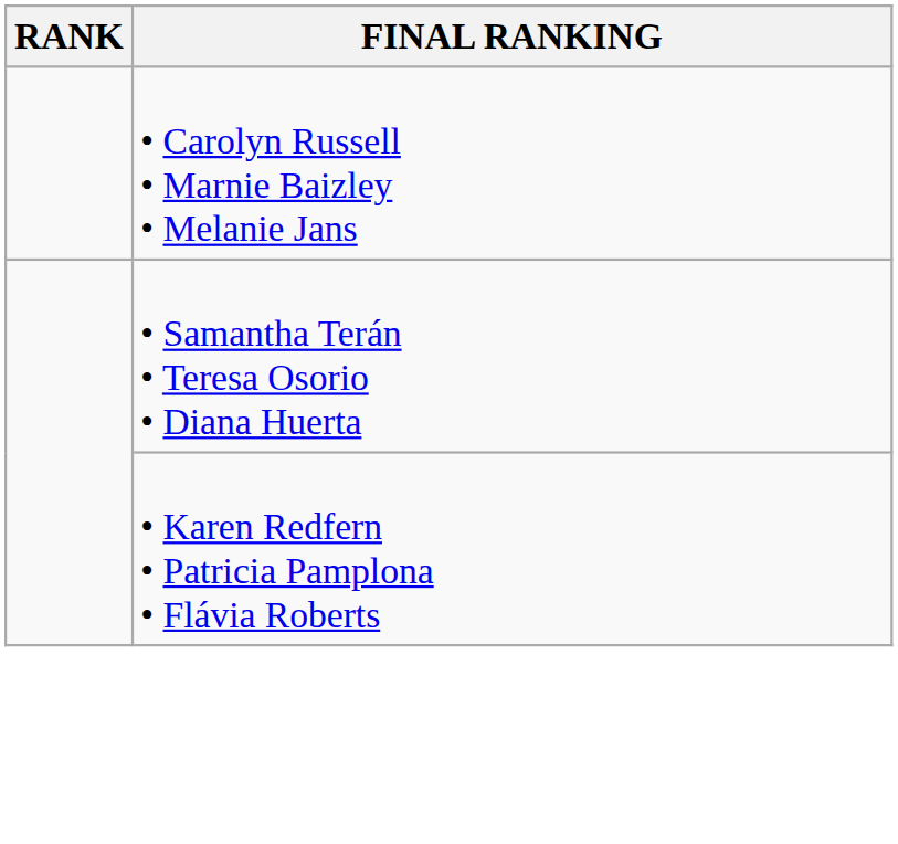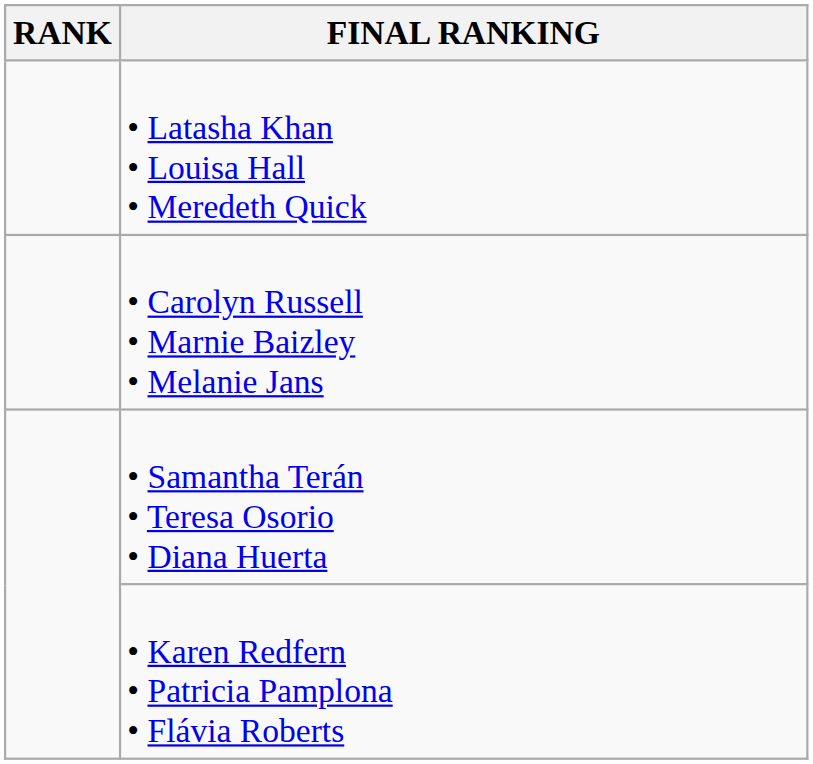 <table class="wikitable" style="font-size:95%;">
 <tr>
 <th>RANK</th>
 <th align="left" style="width: 20em">FINAL RANKING</th>
+</tr>
+<tr>
+<td align="center"></td>
+<td><br>• <a href='#'>Latasha Khan</a><br>• <a href='#'>Louisa Hall</a><br>• <a href='#'>Meredeth Quick</a></td>
 </tr>
 <tr>
 <td align="center"></td>
 <td><br>• <a href='#'>Carolyn Russell</a><br>• <a href='#'>Marnie Baizley</a><br>• <a href='#'>Melanie Jans</a></td>
 </tr>
 <tr>
 <td rowspan=2 align="center"></td>
 <td><br>• <a href='#'>Samantha Terán</a><br>• <a href='#'>Teresa Osorio</a><br>• <a href='#'>Diana Huerta</a></td>
 </tr>
 <tr>
 <td><br>• <a href='#'>Karen Redfern</a><br>• <a href='#'>Patricia Pamplona</a><br>• <a href='#'>Flávia Roberts</a></td>
 </tr>
 </table>
